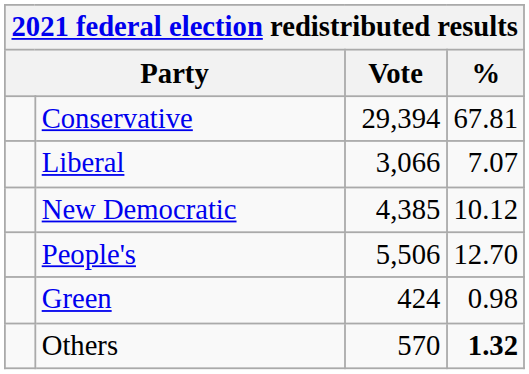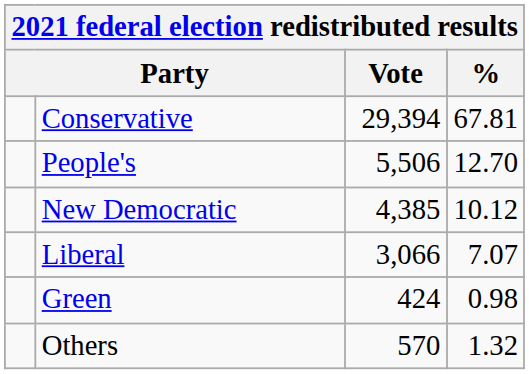 <table class="wikitable">
 <tr>
 <th colspan="4"><a href='#'>2021 federal election</a> redistributed results</th>
 </tr>
 <tr>
 <th bgcolor="#DDDDFF" width="130px" colspan="2">Party</th>
 <th bgcolor="#DDDDFF" width="50px">Vote</th>
 <th bgcolor="#DDDDFF" width="30px">%</th>
 </tr>
 <tr>
 <td> </td>
 <td><a href='#'>Conservative</a></td>
 <td align=right>29,394</td>
 <td align=right>67.81</td>
 </tr>
 <tr>
 <td> </td>
-<td><a href='#'>Liberal</a></td>
-<td align=right>3,066</td>
-<td align=right>7.07</td>
+<td><a href='#'>People's</a></td>
+<td align=right>5,506</td>
+<td align=right>12.70</td>
 </tr>
 <tr>
 <td> </td>
 <td><a href='#'>New Democratic</a></td>
 <td align=right>4,385</td>
 <td align=right>10.12</td>
 </tr>
 <tr>
 <td> </td>
-<td><a href='#'>People's</a></td>
-<td align=right>5,506</td>
-<td align=right>12.70</td>
+<td><a href='#'>Liberal</a></td>
+<td align=right>3,066</td>
+<td align=right>7.07</td>
 </tr>
 <tr>
 <td> </td>
 <td><a href='#'>Green</a></td>
 <td align=right>424</td>
 <td align=right>0.98</td>
 </tr>
 <tr>
 <td> </td>
 <td>Others</td>
 <td align=right>570</td>
-<td align=right><strong>1.32</strong></td>
+<td align=right>1.32</td>
 </tr>
 </table>
